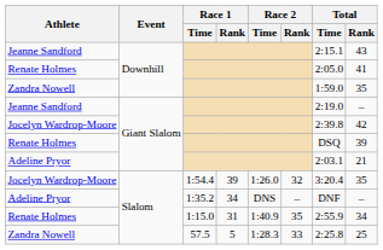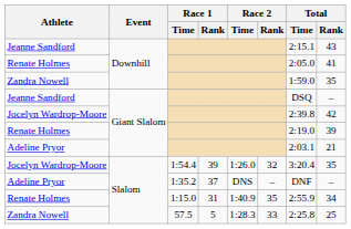 <table class="wikitable" style="font-size:90%">
 <tr>
 <th rowspan="2">Athlete</th>
 <th rowspan="2">Event</th>
 <th colspan="2">Race 1</th>
 <th colspan="2">Race 2</th>
 <th colspan="2">Total</th>
 </tr>
 <tr>
 <th>Time</th>
 <th>Rank</th>
 <th>Time</th>
 <th>Rank</th>
 <th>Time</th>
 <th>Rank</th>
 </tr>
 <tr>
 <td><a href='#'>Jeanne Sandford</a></td>
 <td rowspan="3">Downhill</td>
 <td colspan="4" bgcolor="wheat"></td>
 <td align="center">2:15.1</td>
 <td align="center">43</td>
 </tr>
 <tr>
 <td><a href='#'>Renate Holmes</a></td>
 <td colspan="4" bgcolor="wheat"></td>
 <td align="center">2:05.0</td>
 <td align="center">41</td>
 </tr>
 <tr>
 <td><a href='#'>Zandra Nowell</a></td>
 <td colspan="4" bgcolor="wheat"></td>
 <td align="center">1:59.0</td>
 <td align="center">35</td>
 </tr>
 <tr>
 <td><a href='#'>Jeanne Sandford</a></td>
 <td rowspan="4">Giant Slalom</td>
 <td colspan="4" bgcolor="wheat"></td>
-<td align="center">2:19.0</td>
+<td align="center">DSQ</td>
 <td align="center">–</td>
 </tr>
 <tr>
 <td><a href='#'>Jocelyn Wardrop-Moore</a></td>
 <td colspan="4" bgcolor="wheat"></td>
 <td align="center">2:39.8</td>
 <td align="center">42</td>
 </tr>
 <tr>
 <td><a href='#'>Renate Holmes</a></td>
 <td colspan="4" bgcolor="wheat"></td>
-<td align="center">DSQ</td>
+<td align="center">2:19.0</td>
 <td align="center">39</td>
 </tr>
 <tr>
 <td><a href='#'>Adeline Pryor</a></td>
 <td colspan="4" bgcolor="wheat"></td>
 <td align="center">2:03.1</td>
 <td align="center">21</td>
 </tr>
 <tr>
 <td><a href='#'>Jocelyn Wardrop-Moore</a></td>
 <td rowspan="4">Slalom</td>
 <td align="center">1:54.4</td>
 <td align="center">39</td>
 <td align="center">1:26.0</td>
 <td align="center">32</td>
 <td align="center">3:20.4</td>
 <td align="center">35</td>
 </tr>
 <tr>
 <td><a href='#'>Adeline Pryor</a></td>
 <td align="center">1:35.2</td>
-<td align="center">34</td>
+<td align="center">37</td>
 <td align="center">DNS</td>
 <td align="center">–</td>
 <td align="center">DNF</td>
 <td align="center">–</td>
 </tr>
 <tr>
 <td><a href='#'>Renate Holmes</a></td>
 <td align="center">1:15.0</td>
 <td align="center">31</td>
 <td align="center">1:40.9</td>
 <td align="center">35</td>
 <td align="center">2:55.9</td>
 <td align="center">34</td>
 </tr>
 <tr>
 <td><a href='#'>Zandra Nowell</a></td>
 <td align="center">57.5</td>
 <td align="center">5</td>
 <td align="center">1:28.3</td>
 <td align="center">33</td>
 <td align="center">2:25.8</td>
 <td align="center">25</td>
 </tr>
 </table>
